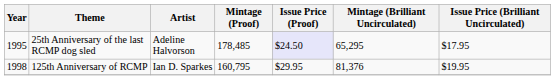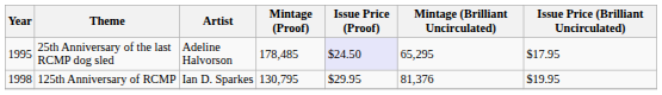 <table class="wikitable">
 <tr>
 <th>Year</th>
 <th>Theme</th>
 <th>Artist</th>
 <th>Mintage (Proof)</th>
 <th>Issue Price (Proof)</th>
 <th>Mintage (Brilliant Uncirculated)</th>
 <th>Issue Price (Brilliant Uncirculated)</th>
 </tr>
 <tr>
 <td>1995</td>
 <td>25th Anniversary of the last RCMP dog sled</td>
 <td>Adeline Halvorson</td>
 <td>178,485</td>
 <td style="background: lavender;">$24.50</td>
 <td>65,295</td>
 <td>$17.95</td>
 </tr>
 <tr>
 <td>1998</td>
 <td>125th Anniversary of RCMP</td>
 <td>Ian D. Sparkes</td>
-<td>160,795</td>
+<td>130,795</td>
 <td>$29.95</td>
 <td>81,376</td>
 <td>$19.95</td>
 </tr>
 <tr>
 </tr>
 </table>
